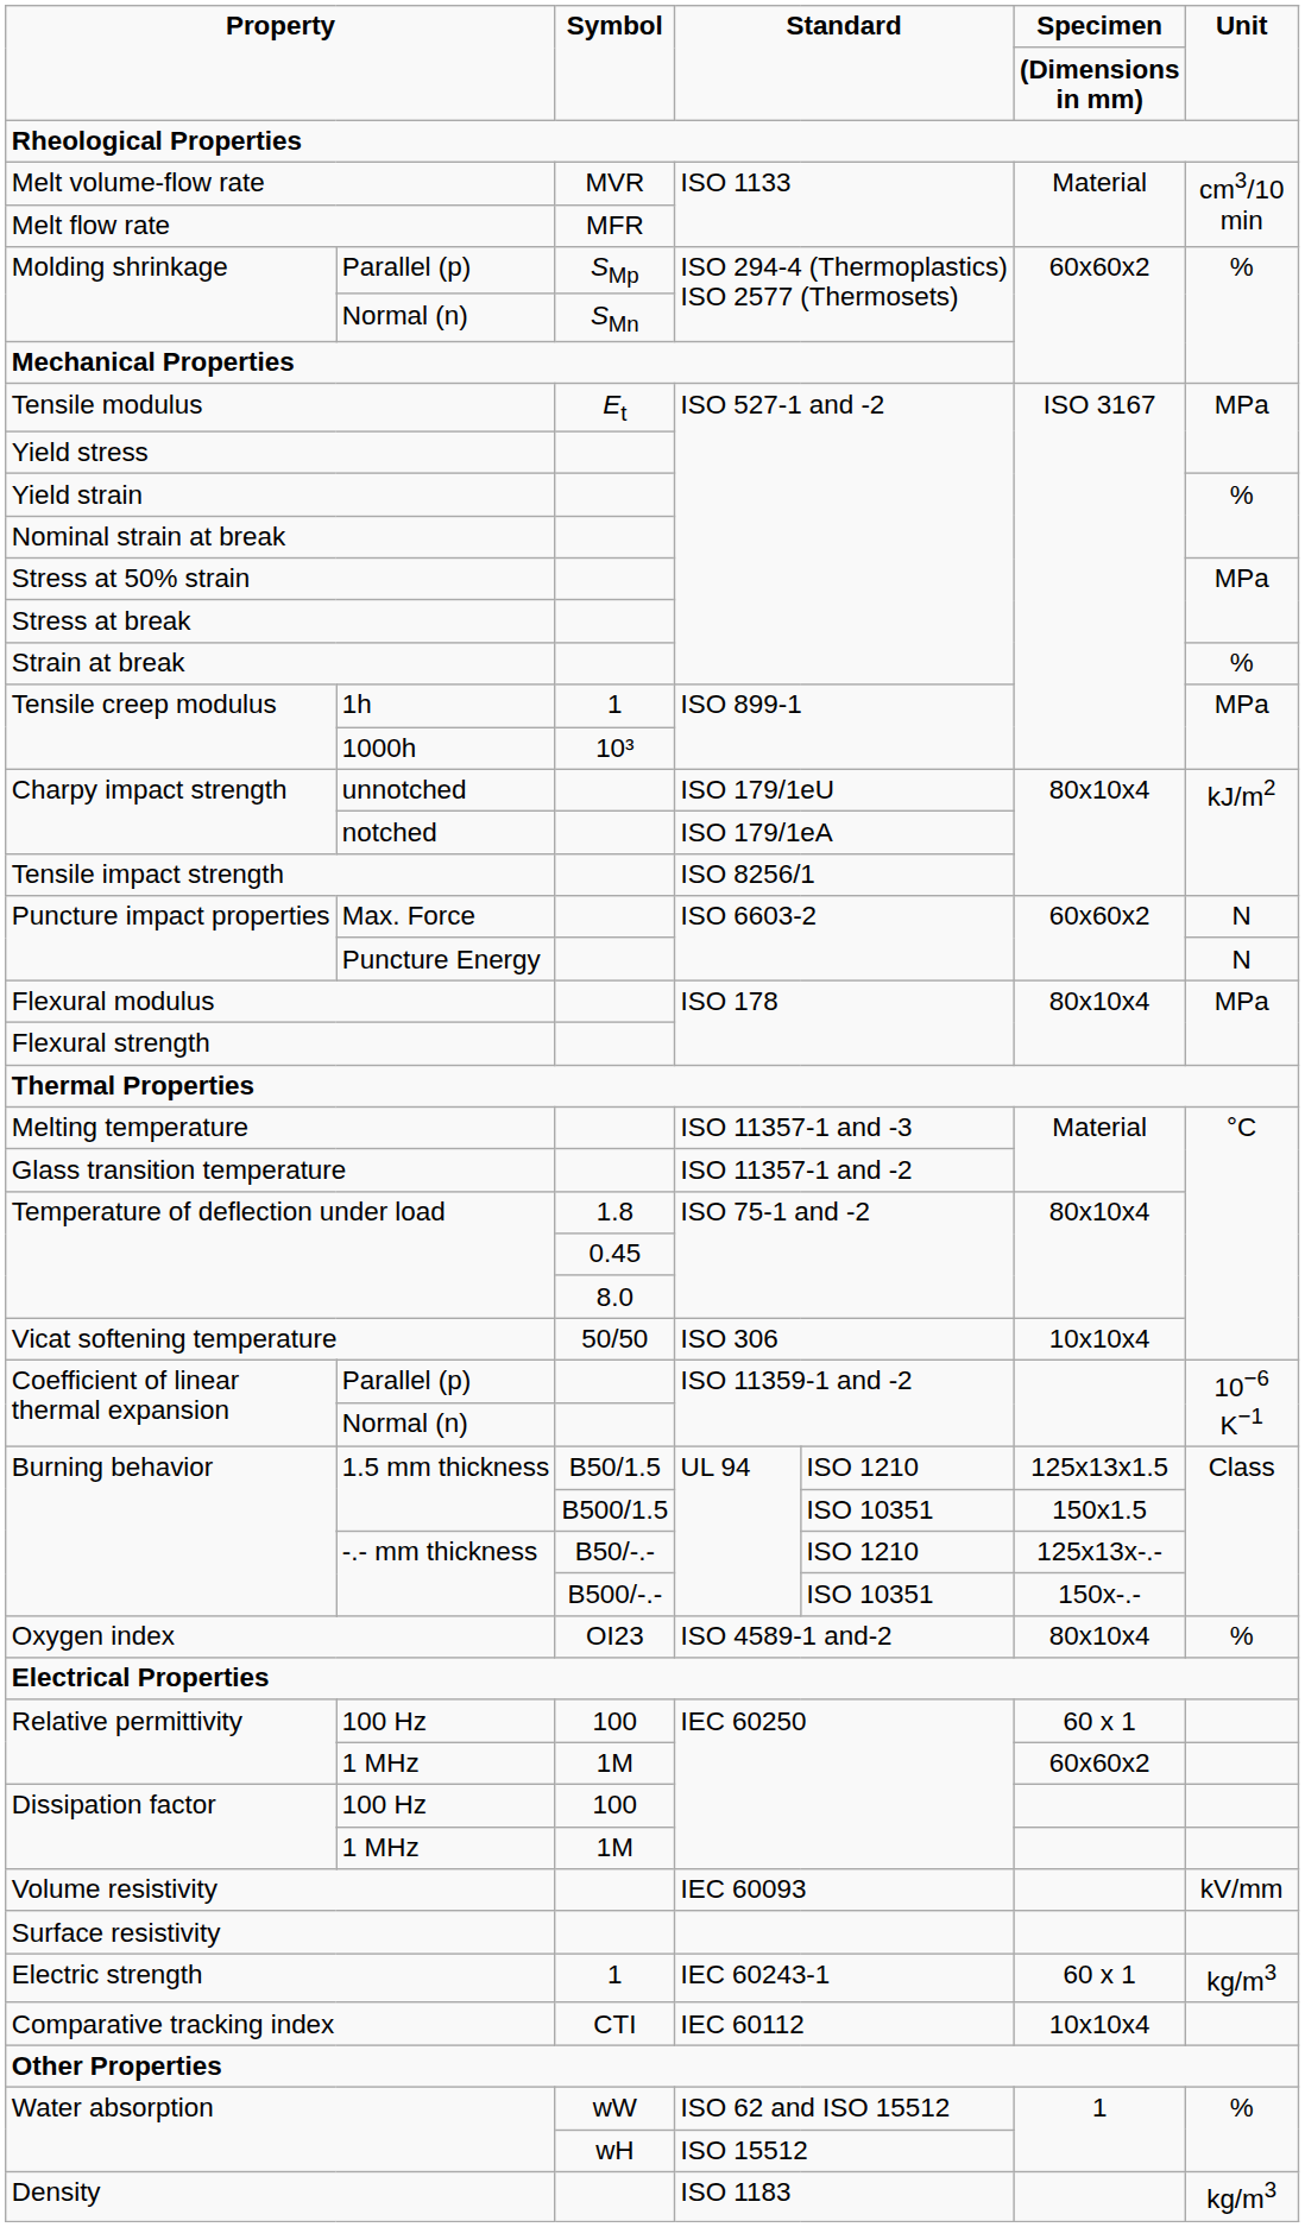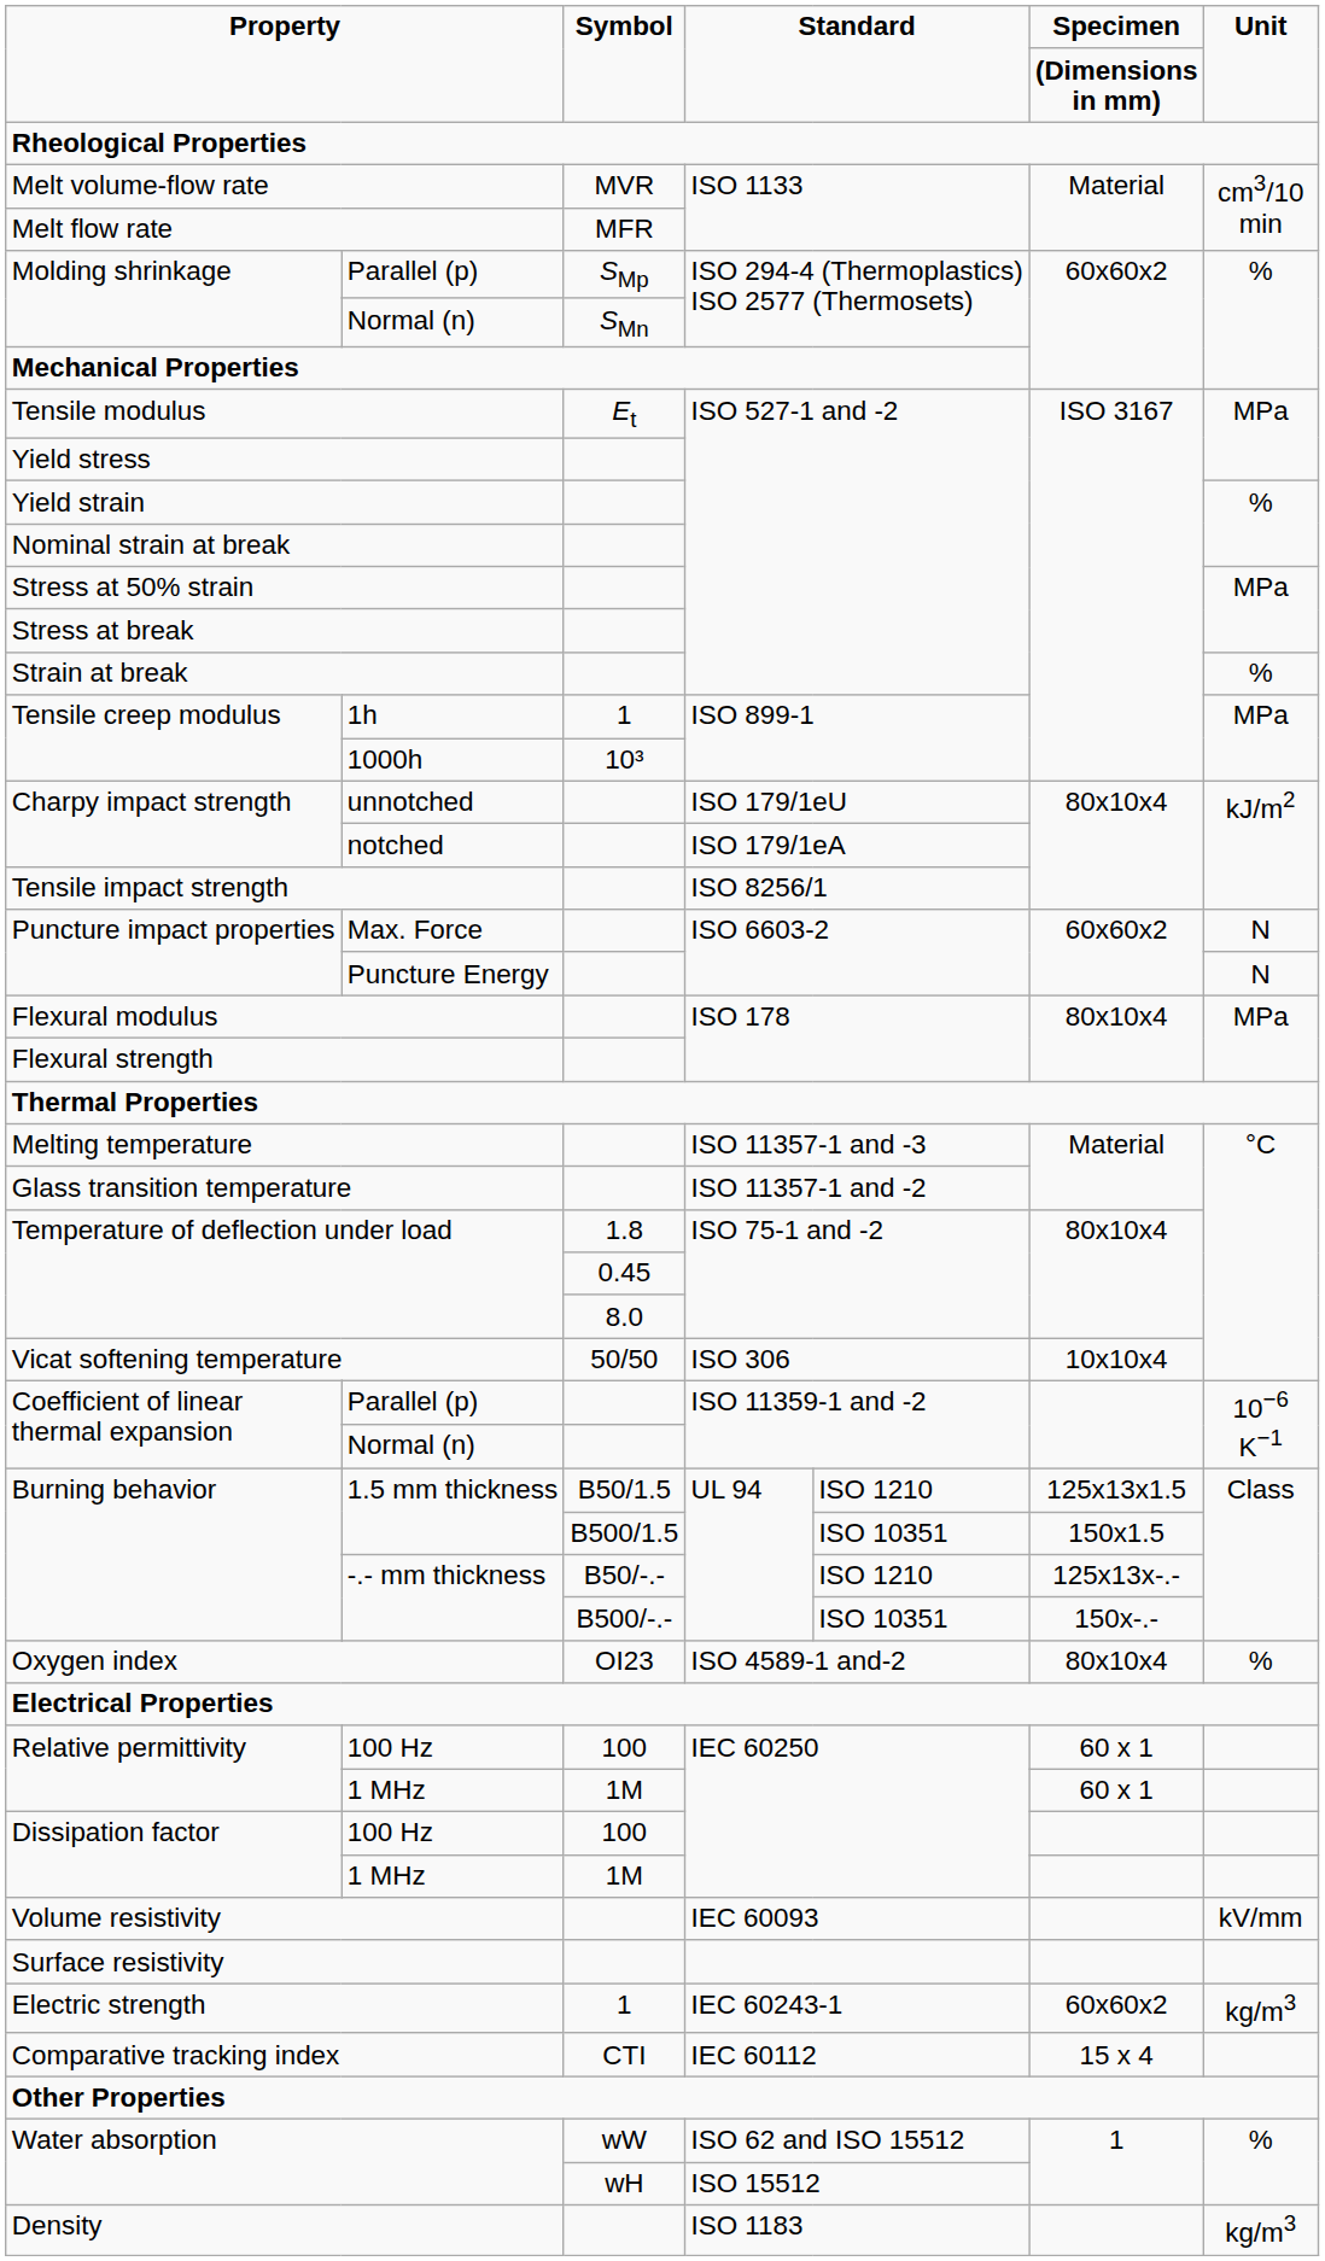 <table class="wikitable">
 <tr style="font-weight:bold" align="center" valign="top">
 <td width="60" colspan="4" rowspan="2" height="14">Property</td>
 <td width="60" rowspan="2">Symbol</td>
 <td width="60" colspan="2" rowspan="2">Standard</td>
 <td width="80">Specimen</td>
 <td width="60" rowspan="2">Unit</td>
 </tr>
 <tr style="font-weight:bold" align="center" valign="top">
 <td>(Dimensions in mm)</td>
 </tr>
 <tr style="font-weight:bold" align="center" valign="top">
 <td colspan="9" height="14" align="left">Rheological Properties</td>
 </tr>
 <tr>
 <td colspan="4" height="14" valign="top">Melt volume-flow rate</td>
 <td align="center" valign="top">MVR</td>
 <td colspan="2" rowspan="2" valign="top">ISO 1133</td>
 <td rowspan="2" align="center" valign="top">Material</td>
 <td rowspan="2" align="center" valign="top">cm<sup>3</sup>/10 min</td>
 </tr>
 <tr>
 <td colspan="4" height="13" valign="top">Melt flow rate</td>
 <td align="center" valign="top">MFR</td>
 </tr>
 <tr>
 <td rowspan="2" height="13" valign="top">Molding shrinkage</td>
 <td colspan="3" valign="top">Parallel (p)</td>
 <td align="center" valign="top"><em>S</em><sub>Mp</sub></td>
 <td colspan="2" rowspan="2" valign="top">ISO 294-4 (Thermoplastics)<br>ISO 2577 (Thermosets)</td>
 <td rowspan="3" align="center" valign="top">60x60x2</td>
 <td rowspan="3" align="center" valign="top">%</td>
 </tr>
 <tr>
 <td colspan="3" valign="top">Normal (n)</td>
 <td align="center" valign="top"><em>S</em><sub>Mn</sub></td>
 </tr>
 <tr style="font-weight:bold" align="center" valign="top">
 <td colspan="9" height="14" align="left">Mechanical Properties</td>
 </tr>
 <tr>
 <td colspan="4" height="16" valign="top">Tensile modulus</td>
 <td align="center" valign="top"><em>E</em><sub>t</sub></td>
 <td colspan="2" rowspan="7" valign="top">ISO 527-1 and -2</td>
 <td rowspan="9" align="center" valign="top">ISO 3167</td>
 <td rowspan="2" align="center" valign="top">MPa</td>
 </tr>
 <tr>
 <td colspan="4" height="16" valign="top">Yield stress</td>
 <td align="center" valign="top"></td>
 </tr>
 <tr>
 <td colspan="4" height="16" valign="top">Yield strain</td>
 <td align="center" valign="top"></td>
 <td rowspan="2" align="center" valign="top">%</td>
 </tr>
 <tr>
 <td colspan="4" height="16" valign="top">Nominal strain at break</td>
 <td align="center" valign="top"></td>
 </tr>
 <tr>
 <td colspan="4" height="16" valign="top">Stress at 50% strain</td>
 <td align="center" valign="top"></td>
 <td rowspan="2" align="center" valign="top">MPa</td>
 </tr>
 <tr>
 <td colspan="4" height="16" valign="top">Stress at break</td>
 <td align="center" valign="top"></td>
 </tr>
 <tr>
 <td colspan="4" height="16" valign="top">Strain at break</td>
 <td align="center" valign="top"></td>
 <td align="center" valign="top">%</td>
 </tr>
 <tr>
 <td colspan="3" rowspan="2" height="16" valign="top">Tensile creep modulus</td>
 <td valign="top">1h</td>
 <td align="center" valign="top">1</td>
 <td colspan="2" rowspan="2" valign="top">ISO 899-1</td>
 <td rowspan="2" align="center" valign="top">MPa</td>
 </tr>
 <tr>
 <td valign="top">1000h</td>
 <td align="center" valign="top">10³</td>
 </tr>
 <tr>
 <td colspan="3" rowspan="2" height="16" valign="top">Charpy impact strength</td>
 <td valign="top">unnotched</td>
 <td align="center" valign="top"></td>
 <td colspan="2" valign="top">ISO 179/1eU</td>
 <td rowspan="3" align="center" valign="top">80x10x4</td>
 <td rowspan="3" align="center" valign="top">kJ/m<sup>2</sup></td>
 </tr>
 <tr>
 <td valign="top">notched</td>
 <td align="center" valign="top"></td>
 <td colspan="2" valign="top">ISO 179/1eA</td>
 </tr>
 <tr>
 <td colspan="4" height="16" valign="top">Tensile impact strength</td>
 <td align="center" valign="top"></td>
 <td colspan="2" valign="top">ISO 8256/1</td>
 </tr>
 <tr>
 <td colspan="3" rowspan="2" height="16" valign="top">Puncture impact properties</td>
 <td valign="top">Max. Force</td>
 <td align="center" valign="top"></td>
 <td colspan="2" rowspan="2" valign="top">ISO 6603-2</td>
 <td rowspan="2" align="center" valign="top">60x60x2</td>
 <td align="center" valign="top">N</td>
 </tr>
 <tr>
 <td valign="top">Puncture Energy</td>
 <td align="center" valign="top"></td>
 <td align="center" valign="top">N</td>
 </tr>
 <tr>
 <td colspan="4" height="16" valign="top">Flexural modulus</td>
 <td align="center" valign="top"></td>
 <td colspan="2" rowspan="2" valign="top">ISO 178</td>
 <td rowspan="2" align="center" valign="top">80x10x4</td>
 <td rowspan="2" align="center" valign="top">MPa</td>
 </tr>
 <tr>
 <td colspan="4" height="16" valign="top">Flexural strength</td>
 <td align="center" valign="top"></td>
 </tr>
 <tr style="font-weight:bold" align="center" valign="top">
 <td colspan="9" height="14" align="left">Thermal Properties</td>
 </tr>
 <tr>
 <td colspan="4" height="16" valign="top">Melting temperature</td>
 <td align="center" valign="top"></td>
 <td colspan="2" valign="top">ISO 11357-1 and -3</td>
 <td rowspan="2" align="center" valign="top">Material</td>
 <td rowspan="6" align="center" valign="top">°C</td>
 </tr>
 <tr>
 <td colspan="4" height="16" valign="top">Glass transition temperature</td>
 <td align="center" valign="top"></td>
 <td colspan="2" valign="top">ISO 11357-1 and -2</td>
 </tr>
 <tr>
 <td colspan="4" rowspan="3" height="16" valign="top">Temperature of deflection under load</td>
 <td align="center" valign="top"> 1.8</td>
 <td colspan="2" rowspan="3" valign="top">ISO 75-1 and -2</td>
 <td rowspan="3" align="center" valign="top">80x10x4</td>
 </tr>
 <tr>
 <td align="center" valign="top"> 0.45</td>
 </tr>
 <tr>
 <td align="center" valign="top"> 8.0</td>
 </tr>
 <tr>
 <td colspan="4" height="16" valign="top">Vicat softening temperature</td>
 <td align="center" valign="top"> 50/50</td>
 <td colspan="2" valign="top">ISO 306</td>
 <td align="center" valign="top"> 10x10x4</td>
 </tr>
 <tr>
 <td colspan="2" rowspan="2" height="16" valign="top">Coefficient of linear <br>thermal expansion</td>
 <td colspan="2" valign="top">Parallel (p)</td>
 <td align="center" valign="top"></td>
 <td colspan="2" rowspan="2" valign="top">ISO 11359-1 and -2</td>
 <td style="font-size:12pt;font-style:Italic" rowspan="2" align="center" valign="top"> </td>
 <td rowspan="2" align="center" valign="top">10<sup>−6</sup> K<sup>−1</sup></td>
 </tr>
 <tr>
 <td colspan="2" valign="top">Normal (n)</td>
 <td align="center" valign="top"></td>
 </tr>
 <tr>
 <td colspan="2" rowspan="4" height="13" valign="top">Burning behavior</td>
 <td colspan="2" rowspan="2" valign="top">1.5 mm thickness</td>
 <td align="center" valign="top">B50/1.5</td>
 <td rowspan="4" valign="top">UL 94</td>
 <td valign="top">ISO 1210</td>
 <td align="center" valign="top">125x13x1.5</td>
 <td rowspan="4" align="center" valign="top">Class</td>
 </tr>
 <tr>
 <td align="center" valign="top">B500/1.5</td>
 <td valign="top">ISO 10351</td>
 <td align="center" valign="top">150x1.5</td>
 </tr>
 <tr>
 <td colspan="2" rowspan="2" valign="top">-.- mm thickness</td>
 <td align="center" valign="top">B50/-.-</td>
 <td valign="top">ISO 1210</td>
 <td align="center" valign="top">125x13x-.-</td>
 </tr>
 <tr>
 <td align="center" valign="top">B500/-.-</td>
 <td valign="top">ISO 10351</td>
 <td align="center" valign="top">150x-.-</td>
 </tr>
 <tr>
 <td colspan="4" height="13" valign="top">Oxygen index</td>
 <td align="center" valign="top">OI23</td>
 <td colspan="2" valign="top">ISO 4589-1 and-2</td>
 <td align="center" valign="top">80x10x4</td>
 <td align="center" valign="top">%</td>
 </tr>
 <tr style="font-weight:bold" align="center" valign="top">
 <td colspan="9" height="14" align="left">Electrical Properties</td>
 </tr>
 <tr>
 <td colspan="2" rowspan="2" height="16" valign="top">Relative permittivity</td>
 <td colspan="2" valign="top">100 Hz</td>
 <td align="center" valign="top"> 100</td>
 <td colspan="2" rowspan="4" valign="top">IEC 60250</td>
 <td align="center" valign="top">60 x 1</td>
 <td style="font-size:12pt;font-style:Italic" align="center" valign="top"> </td>
 </tr>
 <tr>
 <td colspan="2" valign="top">1 MHz</td>
 <td align="center" valign="top"> 1M</td>
-<td align="center" valign="top">60x60x2</td>
+<td align="center" valign="top">60 x 1</td>
 <td style="font-size:12pt;font-style:Italic" align="center" valign="top"> </td>
 </tr>
 <tr>
 <td colspan="2" rowspan="2" height="15" valign="top">Dissipation factor</td>
 <td colspan="2" valign="top">100 Hz</td>
 <td align="center" valign="top"> 100</td>
 <td valign="top"> </td>
 <td style="font-size:12pt;font-style:Italic" align="center" valign="top"> </td>
 </tr>
 <tr>
 <td colspan="2" valign="top">1 MHz</td>
 <td align="center" valign="top"> 1M</td>
 <td valign="top"> </td>
 <td style="font-size:12pt;font-style:Italic" align="center" valign="top"> </td>
 </tr>
 <tr>
 <td colspan="4" height="16" valign="top">Volume resistivity</td>
 <td align="center" valign="top"></td>
 <td colspan="2" valign="top">IEC 60093</td>
 <td valign="top"> </td>
 <td align="center" valign="top">kV/mm</td>
 </tr>
 <tr>
 <td colspan="4" height="16" valign="top">Surface resistivity</td>
 <td align="center" valign="top"></td>
 <td style="font-size:12pt;font-style:Italic" colspan="2" valign="top"> </td>
 <td valign="top"> </td>
 <td align="center" valign="top"></td>
 </tr>
 <tr>
 <td colspan="4" height="16" valign="top">Electric strength</td>
 <td align="center" valign="top">1</td>
 <td colspan="2" valign="top">IEC 60243-1</td>
-<td align="center" valign="top">60 x 1</td>
+<td align="center" valign="top">60x60x2</td>
 <td align="center" valign="top">kg/m<sup>3</sup></td>
 </tr>
 <tr>
 <td colspan="4" height="16" valign="top">Comparative tracking index</td>
 <td align="center" valign="top">CTI</td>
 <td colspan="2" valign="top">IEC 60112</td>
-<td align="center" valign="top"> 10x10x4</td>
+<td align="center" valign="top">15 x 4</td>
 <td style="font-size:12pt;font-style:Italic" align="center" valign="top"> </td>
 </tr>
 <tr style="font-weight:bold" align="center" valign="top">
 <td colspan="9" height="14" align="left">Other Properties</td>
 </tr>
 <tr>
 <td colspan="4" rowspan="2" height="16" valign="top">Water absorption</td>
 <td align="center" valign="top">wW</td>
 <td colspan="2" valign="top">ISO 62 and ISO 15512</td>
 <td rowspan="2" align="center" valign="top"> 1</td>
 <td rowspan="2" align="center" valign="top">%</td>
 </tr>
 <tr>
 <td align="center" valign="top">wH</td>
 <td colspan="2" valign="top">ISO 15512</td>
 </tr>
 <tr>
 <td colspan="4" height="16" valign="top">Density</td>
 <td style="font-style:Italic" align="center" valign="top"></td>
 <td colspan="2" valign="top">ISO 1183</td>
 <td style="font-size:12pt;font-style:Italic" align="center" valign="top"> </td>
 <td align="center" valign="top">kg/m<sup>3</sup></td>
 </tr>
 </table>
